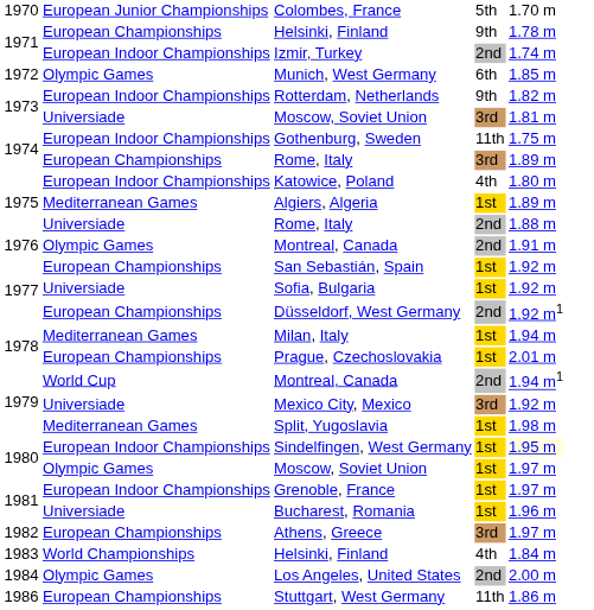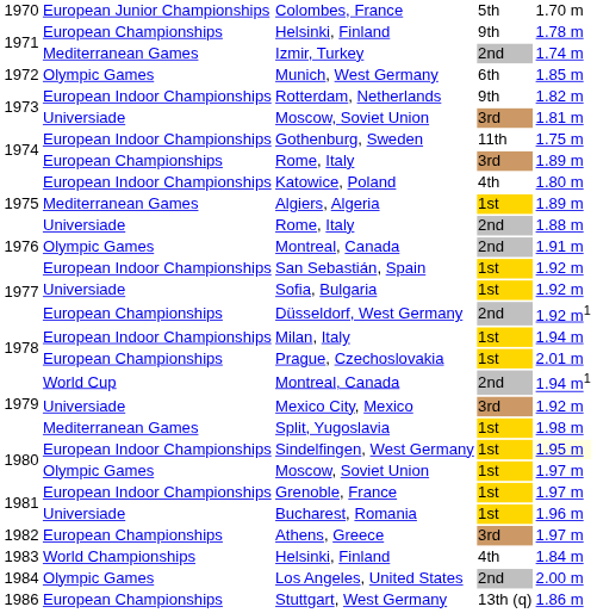 <table>
 <tr>
 <td>1970</td>
 <td><a href='#'>European Junior Championships</a></td>
 <td><a href='#'>Colombes, France</a></td>
 <td>5th</td>
 <td>1.70 m</td>
 </tr>
 <tr>
 <td rowspan=2>1971</td>
 <td><a href='#'>European Championships</a></td>
 <td><a href='#'>Helsinki</a>, <a href='#'>Finland</a></td>
 <td>9th</td>
 <td><a href='#'>1.78 m</a></td>
 </tr>
 <tr>
-<td><a href='#'>European Indoor Championships</a></td>
+<td><a href='#'>Mediterranean Games</a></td>
 <td><a href='#'>Izmir, Turkey</a></td>
 <td bgcolor="silver">2nd</td>
 <td><a href='#'>1.74 m</a></td>
 </tr>
 <tr>
 <td>1972</td>
 <td><a href='#'>Olympic Games</a></td>
 <td><a href='#'>Munich</a>, <a href='#'>West Germany</a></td>
 <td>6th</td>
 <td><a href='#'>1.85 m</a></td>
 </tr>
 <tr>
 <td rowspan=2>1973</td>
 <td><a href='#'>European Indoor Championships</a></td>
 <td><a href='#'>Rotterdam</a>, <a href='#'>Netherlands</a></td>
 <td>9th</td>
 <td><a href='#'>1.82 m</a></td>
 </tr>
 <tr>
 <td><a href='#'>Universiade</a></td>
 <td><a href='#'>Moscow, Soviet Union</a></td>
 <td bgcolor="cc9966">3rd</td>
 <td><a href='#'>1.81 m</a></td>
 </tr>
 <tr>
 <td rowspan=2>1974</td>
 <td><a href='#'>European Indoor Championships</a></td>
 <td><a href='#'>Gothenburg</a>, <a href='#'>Sweden</a></td>
 <td>11th</td>
 <td><a href='#'>1.75 m</a></td>
 </tr>
 <tr>
 <td><a href='#'>European Championships</a></td>
 <td><a href='#'>Rome</a>, <a href='#'>Italy</a></td>
 <td bgcolor="cc9966">3rd</td>
 <td><a href='#'>1.89 m</a></td>
 </tr>
 <tr>
 <td rowspan=3>1975</td>
 <td><a href='#'>European Indoor Championships</a></td>
 <td><a href='#'>Katowice</a>, <a href='#'>Poland</a></td>
 <td>4th</td>
 <td><a href='#'>1.80 m</a></td>
 </tr>
 <tr>
 <td><a href='#'>Mediterranean Games</a></td>
 <td><a href='#'>Algiers</a>, <a href='#'>Algeria</a></td>
 <td bgcolor="gold">1st</td>
 <td><a href='#'>1.89 m</a></td>
 </tr>
 <tr>
 <td><a href='#'>Universiade</a></td>
 <td><a href='#'>Rome</a>, <a href='#'>Italy</a></td>
 <td bgcolor="silver">2nd</td>
 <td><a href='#'>1.88 m</a></td>
 </tr>
 <tr>
 <td>1976</td>
 <td><a href='#'>Olympic Games</a></td>
 <td><a href='#'>Montreal</a>, <a href='#'>Canada</a></td>
 <td bgcolor="silver">2nd</td>
 <td><a href='#'>1.91 m</a></td>
 </tr>
 <tr>
 <td rowspan=3>1977</td>
-<td><a href='#'>European Championships</a></td>
+<td><a href='#'>European Indoor Championships</a></td>
 <td><a href='#'>San Sebastián</a>, <a href='#'>Spain</a></td>
 <td bgcolor="gold">1st</td>
 <td><a href='#'>1.92 m</a></td>
 </tr>
 <tr>
 <td><a href='#'>Universiade</a></td>
 <td><a href='#'>Sofia</a>, <a href='#'>Bulgaria</a></td>
 <td bgcolor="gold">1st</td>
 <td><a href='#'>1.92 m</a></td>
 </tr>
 <tr>
 <td><a href='#'>European Championships</a></td>
 <td><a href='#'>Düsseldorf, West Germany</a></td>
 <td bgcolor="silver">2nd</td>
 <td><a href='#'>1.92 m</a><sup>1</sup></td>
 </tr>
 <tr>
 <td rowspan=2>1978</td>
-<td><a href='#'>Mediterranean Games</a></td>
+<td><a href='#'>European Indoor Championships</a></td>
 <td><a href='#'>Milan</a>, <a href='#'>Italy</a></td>
 <td bgcolor="gold">1st</td>
 <td><a href='#'>1.94 m</a></td>
 </tr>
 <tr>
 <td><a href='#'>European Championships</a></td>
 <td><a href='#'>Prague</a>, <a href='#'>Czechoslovakia</a></td>
 <td bgcolor="gold">1st</td>
 <td><a href='#'>2.01 m</a></td>
 </tr>
 <tr>
 <td rowspan=3>1979</td>
 <td><a href='#'>World Cup</a></td>
 <td><a href='#'>Montreal, Canada</a></td>
 <td bgcolor="silver">2nd</td>
 <td><a href='#'>1.94 m</a><sup>1</sup></td>
 </tr>
 <tr>
 <td><a href='#'>Universiade</a></td>
 <td><a href='#'>Mexico City</a>, <a href='#'>Mexico</a></td>
 <td bgcolor="cc9966">3rd</td>
 <td><a href='#'>1.92 m</a></td>
 </tr>
 <tr>
 <td><a href='#'>Mediterranean Games</a></td>
 <td><a href='#'>Split, Yugoslavia</a></td>
 <td bgcolor="gold">1st</td>
 <td><a href='#'>1.98 m</a></td>
 </tr>
 <tr>
 <td rowspan=2>1980</td>
 <td><a href='#'>European Indoor Championships</a></td>
 <td><a href='#'>Sindelfingen</a>, <a href='#'>West Germany</a></td>
 <td bgcolor="gold">1st</td>
 <td style="background: lightyellow;"><a href='#'>1.95 m</a></td>
 </tr>
 <tr>
 <td><a href='#'>Olympic Games</a></td>
 <td><a href='#'>Moscow</a>, <a href='#'>Soviet Union</a></td>
 <td bgcolor="gold">1st</td>
 <td><a href='#'>1.97 m</a></td>
 </tr>
 <tr>
 <td rowspan=2>1981</td>
 <td><a href='#'>European Indoor Championships</a></td>
 <td><a href='#'>Grenoble</a>, <a href='#'>France</a></td>
 <td bgcolor="gold">1st</td>
 <td><a href='#'>1.97 m</a></td>
 </tr>
 <tr>
 <td><a href='#'>Universiade</a></td>
 <td><a href='#'>Bucharest</a>, <a href='#'>Romania</a></td>
 <td bgcolor="gold">1st</td>
 <td><a href='#'>1.96 m</a></td>
 </tr>
 <tr>
 <td>1982</td>
 <td><a href='#'>European Championships</a></td>
 <td><a href='#'>Athens</a>, <a href='#'>Greece</a></td>
 <td bgcolor="cc9966">3rd</td>
 <td><a href='#'>1.97 m</a></td>
 </tr>
 <tr>
 <td>1983</td>
 <td><a href='#'>World Championships</a></td>
 <td><a href='#'>Helsinki</a>, <a href='#'>Finland</a></td>
 <td>4th</td>
 <td><a href='#'>1.84 m</a></td>
 </tr>
 <tr>
 <td>1984</td>
 <td><a href='#'>Olympic Games</a></td>
 <td><a href='#'>Los Angeles</a>, <a href='#'>United States</a></td>
 <td bgcolor=silver>2nd</td>
 <td><a href='#'>2.00 m</a></td>
 </tr>
 <tr>
 <td>1986</td>
 <td><a href='#'>European Championships</a></td>
 <td><a href='#'>Stuttgart</a>, <a href='#'>West Germany</a></td>
-<td>11th</td>
+<td>13th (q)</td>
 <td><a href='#'>1.86 m</a></td>
 </tr>
 </table>
